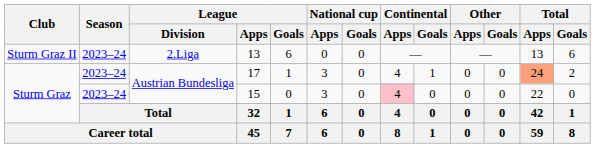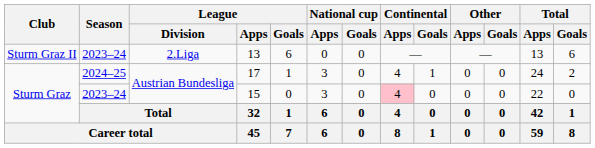 <table class="wikitable" style="text-align:center">
 <tr>
 <th rowspan="2">Club</th>
 <th rowspan="2">Season</th>
 <th colspan="3">League</th>
 <th colspan="2">National cup</th>
 <th colspan="2">Continental</th>
 <th colspan="2">Other</th>
 <th colspan="2">Total</th>
 </tr>
 <tr>
 <th>Division</th>
 <th>Apps</th>
 <th>Goals</th>
 <th>Apps</th>
 <th>Goals</th>
 <th>Apps</th>
 <th>Goals</th>
 <th>Apps</th>
 <th>Goals</th>
 <th>Apps</th>
 <th>Goals</th>
 </tr>
 <tr>
 <td><a href='#'>Sturm Graz II</a></td>
 <td><a href='#'>2023–24</a></td>
 <td><a href='#'>2.Liga</a></td>
 <td>13</td>
 <td>6</td>
 <td>0</td>
 <td>0</td>
 <td colspan="2">—</td>
 <td colspan="2">—</td>
 <td>13</td>
 <td>6</td>
 </tr>
 <tr>
 <td rowspan="3"><a href='#'>Sturm Graz</a></td>
-<td><a href='#'>2023–24</a></td>
+<td><a href='#'>2024–25</a></td>
 <td rowspan="2"><a href='#'>Austrian Bundesliga</a></td>
 <td>17</td>
 <td>1</td>
 <td>3</td>
 <td>0</td>
 <td>4</td>
 <td>1</td>
 <td>0</td>
 <td>0</td>
-<td style="background: lightsalmon;">24</td>
+<td>24</td>
 <td>2</td>
 </tr>
 <tr>
 <td><a href='#'>2023–24</a></td>
 <td>15</td>
 <td>0</td>
 <td>3</td>
 <td>0</td>
 <td style="background: pink;">4</td>
 <td>0</td>
 <td>0</td>
 <td>0</td>
 <td>22</td>
 <td>0</td>
 </tr>
 <tr>
 <th colspan="2">Total</th>
 <th>32</th>
 <th>1</th>
 <th>6</th>
 <th>0</th>
 <th>4</th>
 <th>0</th>
 <th>0</th>
 <th>0</th>
 <th>42</th>
 <th>1</th>
 </tr>
 <tr>
 <th colspan="3">Career total</th>
 <th>45</th>
 <th>7</th>
 <th>6</th>
 <th>0</th>
 <th>8</th>
 <th>1</th>
 <th>0</th>
 <th>0</th>
 <th>59</th>
 <th>8</th>
 </tr>
 </table>
